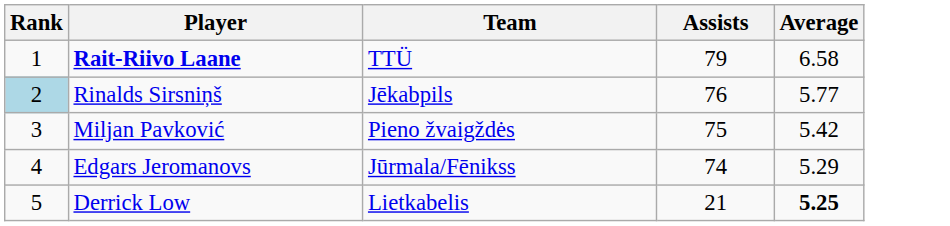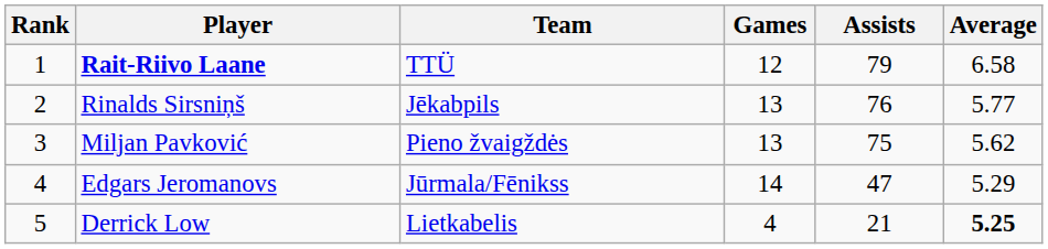 <table class="wikitable" style="text-align: center;">
 <tr>
 <th>Rank</th>
 <th width=200>Player</th>
 <th width=200>Team</th>
+<th width=50>Games</th>
 <th width=75>Assists</th>
 <th width=50>Average</th>
 </tr>
 <tr>
 <td>1</td>
 <td align="left"> <strong><a href='#'>Rait-Riivo Laane</a></strong></td>
 <td align="left"> <a href='#'>TTÜ</a></td>
+<td>12</td>
 <td>79</td>
 <td>6.58</td>
 </tr>
 <tr>
-<td style="background: lightblue;">2</td>
+<td>2</td>
 <td align="left"> <a href='#'>Rinalds Sirsniņš</a></td>
 <td align="left"> <a href='#'>Jēkabpils</a></td>
+<td>13</td>
 <td>76</td>
 <td>5.77</td>
 </tr>
 <tr>
 <td>3</td>
 <td align="left"> <a href='#'>Miljan Pavković</a></td>
 <td align="left"> <a href='#'>Pieno žvaigždės</a></td>
+<td>13</td>
 <td>75</td>
-<td>5.42</td>
+<td>5.62</td>
 </tr>
 <tr>
 <td>4</td>
 <td align="left"> <a href='#'>Edgars Jeromanovs</a></td>
 <td align="left"> <a href='#'>Jūrmala/Fēnikss</a></td>
-<td>74</td>
+<td>14</td>
+<td>47</td>
 <td>5.29</td>
 </tr>
 <tr>
 <td>5</td>
 <td align="left"> <a href='#'>Derrick Low</a></td>
 <td align="left"> <a href='#'>Lietkabelis</a></td>
+<td>4</td>
 <td>21</td>
 <td><strong>5.25</strong></td>
 </tr>
 </table>
